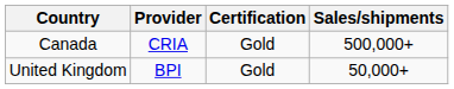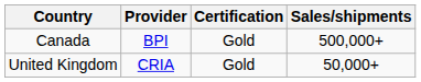 <table class="wikitable">
 <tr>
 <th>Country</th>
 <th>Provider</th>
 <th>Certification</th>
 <th>Sales/shipments</th>
 </tr>
 <tr>
 <td style="text-align:center;">Canada</td>
-<td style="text-align:center;"><a href='#'>CRIA</a></td>
+<td style="text-align:center;"><a href='#'>BPI</a></td>
 <td style="text-align:center;">Gold</td>
 <td style="text-align:center;">500,000+</td>
 </tr>
 <tr>
 <td style="text-align:center;">United Kingdom</td>
-<td style="text-align:center;"><a href='#'>BPI</a></td>
+<td style="text-align:center;"><a href='#'>CRIA</a></td>
 <td style="text-align:center;">Gold</td>
 <td style="text-align:center;">50,000+</td>
 </tr>
 </table>
